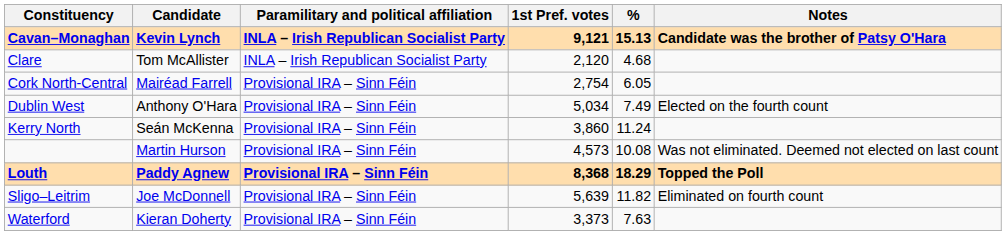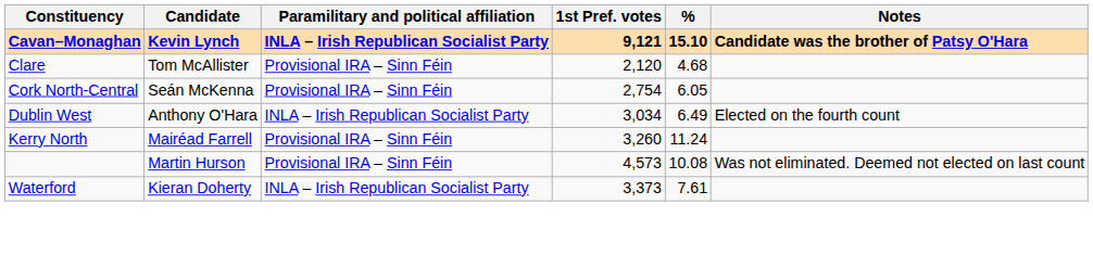 <table class="wikitable sortable">
 <tr>
 <th>Constituency</th>
 <th>Candidate</th>
 <th>Paramilitary and political affiliation</th>
 <th>1st Pref. votes</th>
 <th>%</th>
 <th>Notes</th>
 </tr>
 <tr style="font-weight:bold; background:NavajoWhite;">
 <td><a href='#'>Cavan–Monaghan</a></td>
 <td><a href='#'>Kevin Lynch</a></td>
 <td><a href='#'>INLA</a> – <a href='#'>Irish Republican Socialist Party</a></td>
 <td align="right">9,121</td>
-<td align="right">15.13</td>
+<td align="right">15.10</td>
 <td align="left">Candidate was the brother of <a href='#'>Patsy O'Hara</a></td>
 </tr>
 <tr>
 <td><a href='#'>Clare</a></td>
 <td>Tom McAllister</td>
-<td><a href='#'>INLA</a> – <a href='#'>Irish Republican Socialist Party</a></td>
+<td><a href='#'>Provisional IRA</a> – <a href='#'>Sinn Féin</a></td>
 <td align="right">2,120</td>
 <td align="right">4.68</td>
 <td align="left"></td>
 </tr>
 <tr>
 <td><a href='#'>Cork North-Central</a></td>
-<td><a href='#'>Mairéad Farrell</a></td>
+<td>Seán McKenna</td>
 <td><a href='#'>Provisional IRA</a> – <a href='#'>Sinn Féin</a></td>
 <td align="right">2,754</td>
 <td align="right">6.05</td>
 <td align="left"></td>
 </tr>
 <tr>
 <td><a href='#'>Dublin West</a></td>
 <td>Anthony O'Hara</td>
-<td><a href='#'>Provisional IRA</a> – <a href='#'>Sinn Féin</a></td>
-<td align="right">5,034</td>
-<td align="right">7.49</td>
+<td><a href='#'>INLA</a> – <a href='#'>Irish Republican Socialist Party</a></td>
+<td align="right">3,034</td>
+<td align="right">6.49</td>
 <td align="left">Elected on the fourth count</td>
 </tr>
 <tr>
 <td><a href='#'>Kerry North</a></td>
-<td>Seán McKenna</td>
+<td><a href='#'>Mairéad Farrell</a></td>
 <td><a href='#'>Provisional IRA</a> – <a href='#'>Sinn Féin</a></td>
-<td align="right">3,860</td>
+<td align="right">3,260</td>
 <td align="right">11.24</td>
 <td align="left"></td>
 </tr>
 <tr>
 <td></td>
 <td><a href='#'>Martin Hurson</a></td>
 <td><a href='#'>Provisional IRA</a> – <a href='#'>Sinn Féin</a></td>
 <td align="right">4,573</td>
 <td align="right">10.08</td>
 <td align="left">Was not eliminated. Deemed not elected on last count</td>
 </tr>
-<tr style="font-weight:bold; background:NavajoWhite;">
-<td><a href='#'>Louth</a></td>
-<td><a href='#'>Paddy Agnew</a></td>
-<td><a href='#'>Provisional IRA</a> – <a href='#'>Sinn Féin</a></td>
-<td align="right">8,368</td>
-<td align="right">18.29</td>
-<td align="left">Topped the Poll</td>
-</tr>
-<tr>
-<td><a href='#'>Sligo–Leitrim</a></td>
-<td><a href='#'>Joe McDonnell</a></td>
-<td><a href='#'>Provisional IRA</a> – <a href='#'>Sinn Féin</a></td>
-<td align="right">5,639</td>
-<td align="right">11.82</td>
-<td align="left">Eliminated on fourth count</td>
-</tr>
 <tr>
 <td><a href='#'>Waterford</a></td>
 <td><a href='#'>Kieran Doherty</a></td>
-<td><a href='#'>Provisional IRA</a> – <a href='#'>Sinn Féin</a></td>
+<td><a href='#'>INLA</a> – <a href='#'>Irish Republican Socialist Party</a></td>
 <td align="right">3,373</td>
-<td align="right">7.63</td>
+<td align="right">7.61</td>
 <td align="left"></td>
 </tr>
 </table>
